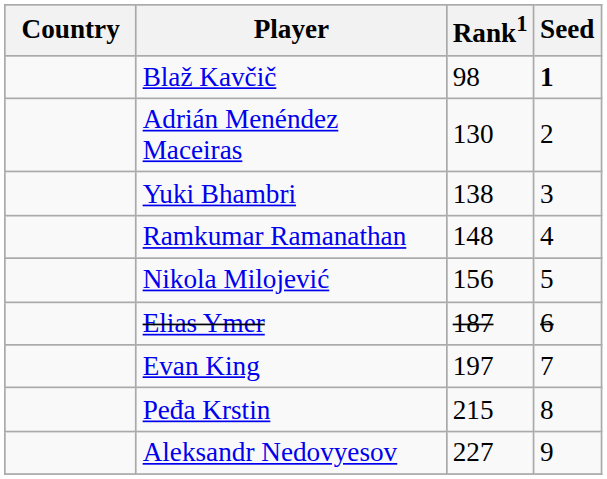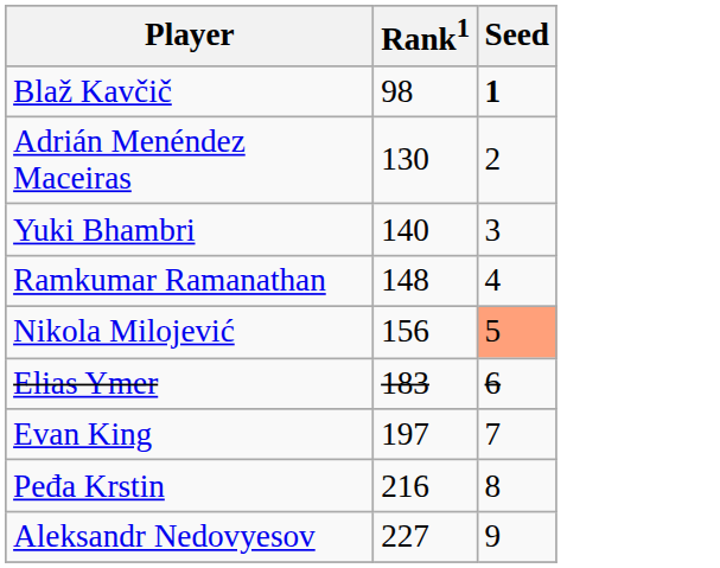 <table class="sortable wikitable">
 <tr>
-<th width="70">Country</th>
 <th width="175">Player</th>
 <th>Rank<sup>1</sup></th>
 <th>Seed</th>
 </tr>
 <tr>
-<td></td>
 <td><a href='#'>Blaž Kavčič</a></td>
 <td>98</td>
 <td><strong>1</strong></td>
 </tr>
 <tr>
-<td></td>
 <td><a href='#'>Adrián Menéndez Maceiras</a></td>
 <td>130</td>
 <td>2</td>
 </tr>
 <tr>
-<td></td>
 <td><a href='#'>Yuki Bhambri</a></td>
-<td>138</td>
+<td>140</td>
 <td>3</td>
 </tr>
 <tr>
-<td></td>
 <td><a href='#'>Ramkumar Ramanathan</a></td>
 <td>148</td>
 <td>4</td>
 </tr>
 <tr>
-<td></td>
 <td><a href='#'>Nikola Milojević</a></td>
 <td>156</td>
-<td>5</td>
+<td style="background: lightsalmon;">5</td>
 </tr>
 <tr>
-<td><s></s></td>
 <td><s><a href='#'>Elias Ymer</a></s></td>
-<td><s>187</s></td>
+<td><s>183</s></td>
 <td><s>6</s></td>
 </tr>
 <tr>
-<td></td>
 <td><a href='#'>Evan King</a></td>
 <td>197</td>
 <td>7</td>
 </tr>
 <tr>
-<td></td>
 <td><a href='#'>Peđa Krstin</a></td>
-<td>215</td>
+<td>216</td>
 <td>8</td>
 </tr>
 <tr>
-<td></td>
 <td><a href='#'>Aleksandr Nedovyesov</a></td>
 <td>227</td>
 <td>9</td>
 </tr>
 </table>
